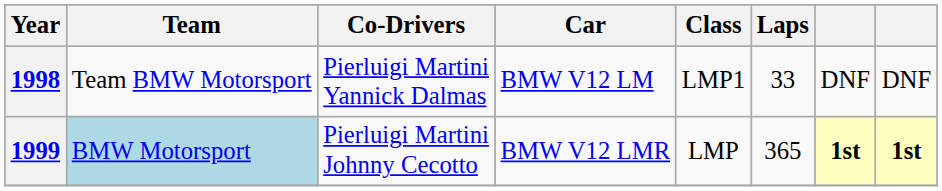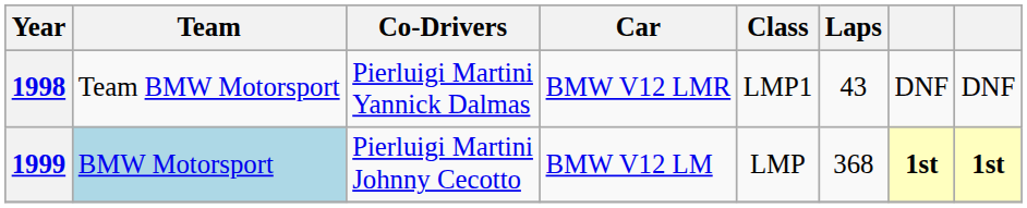 <table class="wikitable" style="text-align:center; font-size:90%">
 <tr>
 <th>Year</th>
 <th>Team</th>
 <th>Co-Drivers</th>
 <th>Car</th>
 <th>Class</th>
 <th>Laps</th>
 <th></th>
 <th></th>
 </tr>
 <tr>
 <th><a href='#'>1998</a></th>
 <td align="left" nowrap> Team <a href='#'>BMW Motorsport</a></td>
 <td align="left" nowrap> <a href='#'>Pierluigi Martini</a><br> <a href='#'>Yannick Dalmas</a></td>
-<td align="left" nowrap><a href='#'>BMW V12 LM</a></td>
+<td align="left" nowrap><a href='#'>BMW V12 LMR</a></td>
 <td>LMP1</td>
-<td>33</td>
+<td>43</td>
 <td>DNF</td>
 <td>DNF</td>
 </tr>
 <tr>
 <th><a href='#'>1999</a></th>
 <td align="left" nowrap style="background: lightblue;"> <a href='#'>BMW Motorsport</a></td>
 <td align="left" nowrap> <a href='#'>Pierluigi Martini</a><br> <a href='#'>Johnny Cecotto</a></td>
-<td align="left" nowrap><a href='#'>BMW V12 LMR</a></td>
+<td align="left" nowrap><a href='#'>BMW V12 LM</a></td>
 <td>LMP</td>
-<td>365</td>
+<td>368</td>
 <td style="background:#FFFFBF;"><strong>1st</strong></td>
 <td style="background:#FFFFBF;"><strong>1st</strong></td>
 </tr>
 <tr>
 </tr>
 </table>
